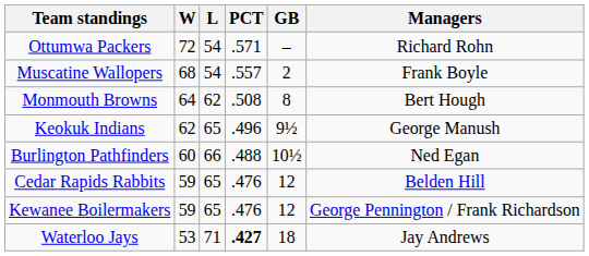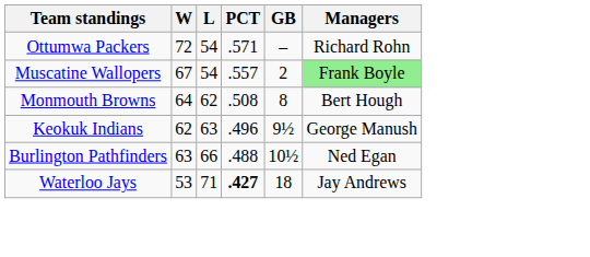 <table class="wikitable" style="text-align:center">
 <tr>
 <th>Team standings</th>
 <th>W</th>
 <th>L</th>
 <th>PCT</th>
 <th>GB</th>
 <th>Managers</th>
 </tr>
 <tr>
 <td><a href='#'>Ottumwa Packers</a></td>
 <td>72</td>
 <td>54</td>
 <td>.571</td>
 <td>–</td>
 <td>Richard Rohn</td>
 </tr>
 <tr>
 <td><a href='#'>Muscatine Wallopers</a></td>
-<td>68</td>
+<td>67</td>
 <td>54</td>
 <td>.557</td>
 <td>2</td>
-<td>Frank Boyle</td>
+<td style="background: lightgreen;">Frank Boyle</td>
 </tr>
 <tr>
 <td><a href='#'>Monmouth Browns</a></td>
 <td>64</td>
 <td>62</td>
 <td>.508</td>
 <td>8</td>
 <td>Bert Hough</td>
 </tr>
 <tr>
 <td><a href='#'>Keokuk Indians</a></td>
 <td>62</td>
-<td>65</td>
+<td>63</td>
 <td>.496</td>
 <td>9½</td>
 <td>George Manush</td>
 </tr>
 <tr>
 <td><a href='#'>Burlington Pathfinders</a></td>
-<td>60</td>
+<td>63</td>
 <td>66</td>
 <td>.488</td>
 <td>10½</td>
 <td>Ned Egan</td>
-</tr>
-<tr>
-<td><a href='#'>Cedar Rapids Rabbits</a></td>
-<td>59</td>
-<td>65</td>
-<td>.476</td>
-<td>12</td>
-<td><a href='#'>Belden Hill</a></td>
-</tr>
-<tr>
-<td><a href='#'>Kewanee Boilermakers</a></td>
-<td>59</td>
-<td>65</td>
-<td>.476</td>
-<td>12</td>
-<td><a href='#'>George Pennington</a> / Frank Richardson</td>
 </tr>
 <tr>
 <td><a href='#'>Waterloo Jays</a></td>
 <td>53</td>
 <td>71</td>
 <td><strong>.427</strong></td>
 <td>18</td>
 <td>Jay Andrews</td>
 </tr>
 </table>
